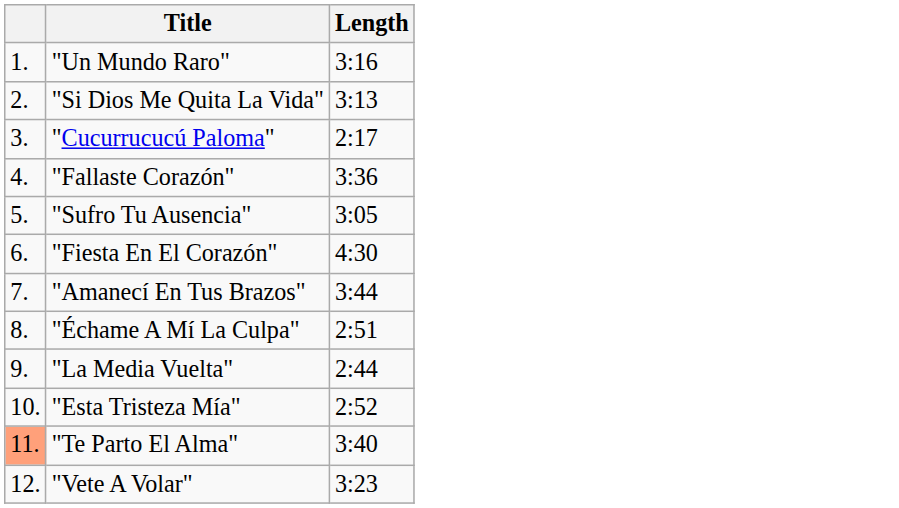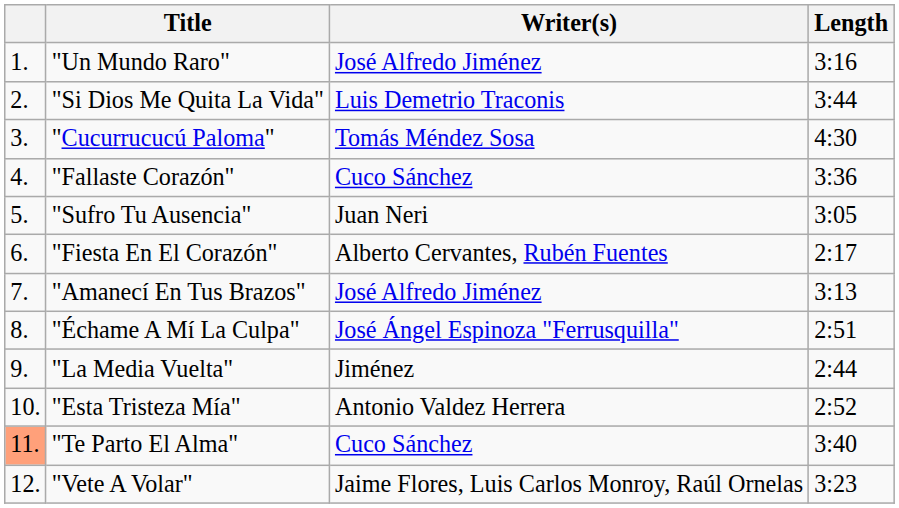 <table class="wikitable">
 <tr>
 <th></th>
 <th>Title</th>
+<th>Writer(s)</th>
 <th>Length</th>
 </tr>
 <tr>
 <td>1.</td>
 <td>"Un Mundo Raro"</td>
+<td><a href='#'>José Alfredo Jiménez</a></td>
 <td>3:16</td>
 </tr>
 <tr>
 <td>2.</td>
 <td>"Si Dios Me Quita La Vida"</td>
-<td>3:13</td>
+<td><a href='#'>Luis Demetrio Traconis</a></td>
+<td>3:44</td>
 </tr>
 <tr>
 <td>3.</td>
 <td>"<a href='#'>Cucurrucucú Paloma</a>"</td>
-<td>2:17</td>
+<td><a href='#'>Tomás Méndez Sosa</a></td>
+<td>4:30</td>
 </tr>
 <tr>
 <td>4.</td>
 <td>"Fallaste Corazón"</td>
+<td><a href='#'>Cuco Sánchez</a></td>
 <td>3:36</td>
 </tr>
 <tr>
 <td>5.</td>
 <td>"Sufro Tu Ausencia"</td>
+<td>Juan Neri</td>
 <td>3:05</td>
 </tr>
 <tr>
 <td>6.</td>
 <td>"Fiesta En El Corazón"</td>
-<td>4:30</td>
+<td>Alberto Cervantes, <a href='#'>Rubén Fuentes</a></td>
+<td>2:17</td>
 </tr>
 <tr>
 <td>7.</td>
 <td>"Amanecí En Tus Brazos"</td>
-<td>3:44</td>
+<td><a href='#'>José Alfredo Jiménez</a></td>
+<td>3:13</td>
 </tr>
 <tr>
 <td>8.</td>
 <td>"Échame A Mí La Culpa"</td>
+<td><a href='#'>José Ángel Espinoza "Ferrusquilla"</a></td>
 <td>2:51</td>
 </tr>
 <tr>
 <td>9.</td>
 <td>"La Media Vuelta"</td>
+<td>Jiménez</td>
 <td>2:44</td>
 </tr>
 <tr>
 <td>10.</td>
 <td>"Esta Tristeza Mía"</td>
+<td>Antonio Valdez Herrera</td>
 <td>2:52</td>
 </tr>
 <tr>
 <td style="background: lightsalmon;">11.</td>
 <td>"Te Parto El Alma"</td>
+<td><a href='#'>Cuco Sánchez</a></td>
 <td>3:40</td>
 </tr>
 <tr>
 <td>12.</td>
 <td>"Vete A Volar"</td>
+<td>Jaime Flores, Luis Carlos Monroy, Raúl Ornelas</td>
 <td>3:23</td>
 </tr>
 </table>
